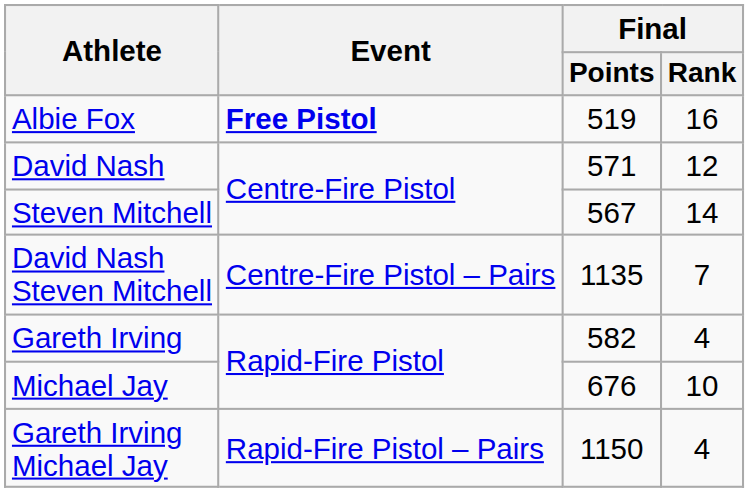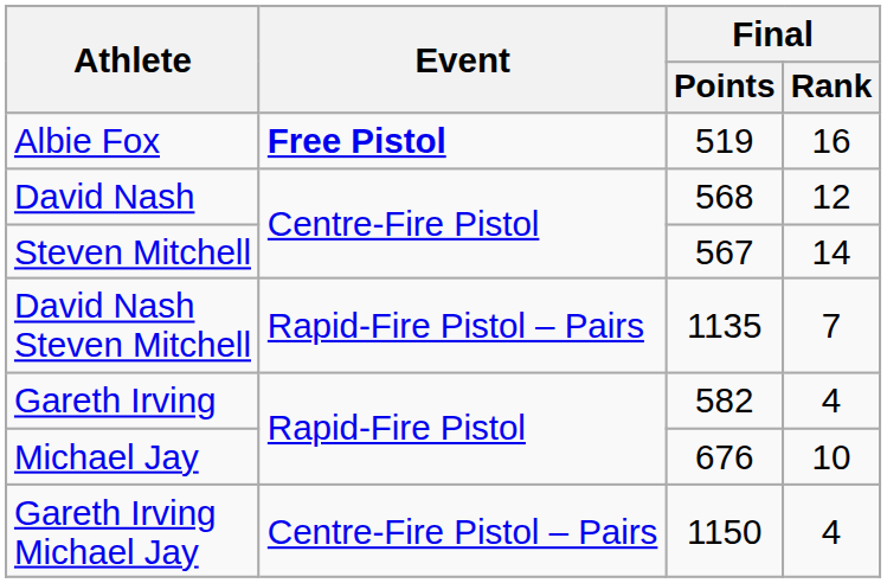 <table class=wikitable style=font-size:90%>
 <tr>
 <th rowspan=2>Athlete</th>
 <th rowspan=2>Event</th>
 <th colspan=2>Final</th>
 </tr>
 <tr style=font-size:95%>
 <th>Points</th>
 <th>Rank</th>
 </tr>
 <tr align=center>
 <td align=left><a href='#'>Albie Fox</a></td>
 <td align=left><strong><a href='#'>Free Pistol</a></strong></td>
 <td>519</td>
 <td>16</td>
 </tr>
 <tr align=center>
 <td align=left><a href='#'>David Nash</a></td>
 <td align=left rowspan=2><a href='#'>Centre-Fire Pistol</a></td>
-<td>571</td>
+<td>568</td>
 <td>12</td>
 </tr>
 <tr align=center>
 <td align=left><a href='#'>Steven Mitchell</a></td>
 <td>567</td>
 <td>14</td>
 </tr>
 <tr align=center>
 <td align=left><a href='#'>David Nash</a><br><a href='#'>Steven Mitchell</a></td>
-<td align=left><a href='#'>Centre-Fire Pistol – Pairs</a></td>
+<td align=left><a href='#'>Rapid-Fire Pistol – Pairs</a></td>
 <td>1135</td>
 <td>7</td>
 </tr>
 <tr align=center>
 <td align=left><a href='#'>Gareth Irving</a></td>
 <td align=left rowspan=2><a href='#'>Rapid-Fire Pistol</a></td>
 <td>582</td>
 <td>4</td>
 </tr>
 <tr align=center>
 <td align=left><a href='#'>Michael Jay</a></td>
 <td>676</td>
 <td>10</td>
 </tr>
 <tr align=center>
 <td align=left><a href='#'>Gareth Irving</a><br><a href='#'>Michael Jay</a></td>
-<td align=left><a href='#'>Rapid-Fire Pistol – Pairs</a></td>
+<td align=left><a href='#'>Centre-Fire Pistol – Pairs</a></td>
 <td>1150</td>
 <td>4</td>
 </tr>
 </table>
